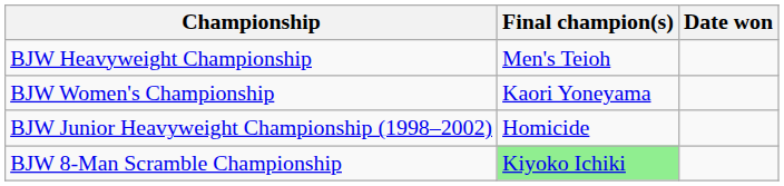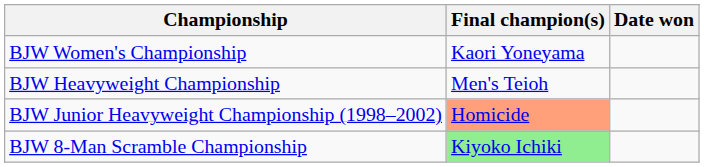 <table class="wikitable">
 <tr>
 <th>Championship</th>
 <th>Final champion(s)</th>
 <th>Date won</th>
 </tr>
 <tr>
+<td><a href='#'>BJW Women's Championship</a></td>
+<td><a href='#'>Kaori Yoneyama</a></td>
+<td align=center></td>
+</tr>
+<tr>
 <td><a href='#'>BJW Heavyweight Championship</a></td>
 <td><a href='#'>Men's Teioh</a></td>
 <td align=center></td>
 </tr>
 <tr>
-<td><a href='#'>BJW Women's Championship</a></td>
-<td><a href='#'>Kaori Yoneyama</a></td>
-<td align=center></td>
-</tr>
-<tr>
 <td><a href='#'>BJW Junior Heavyweight Championship (1998–2002)</a></td>
-<td><a href='#'>Homicide</a></td>
+<td style="background: lightsalmon;"><a href='#'>Homicide</a></td>
 <td align=center></td>
 </tr>
 <tr>
 <td><a href='#'>BJW 8-Man Scramble Championship</a></td>
 <td style="background: lightgreen;"><a href='#'>Kiyoko Ichiki</a></td>
 <td align=center></td>
 </tr>
 </table>
